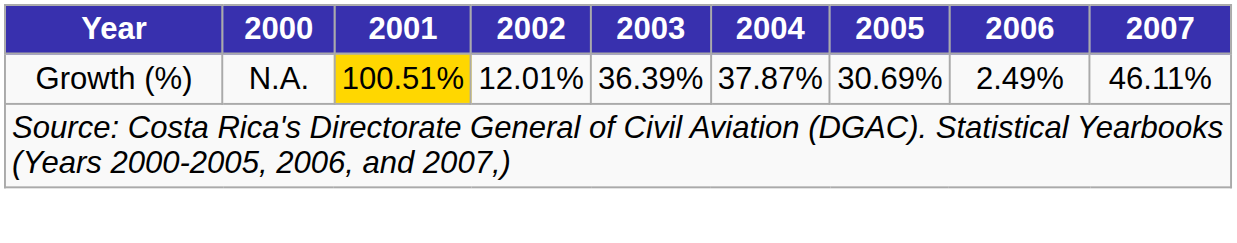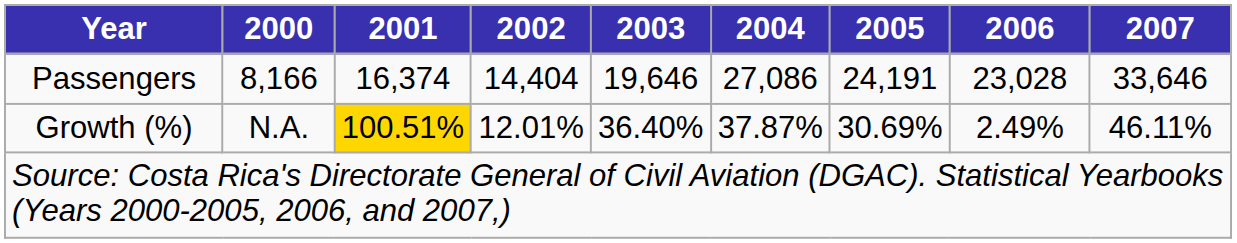 <table class="sortable wikitable toccolours" style="text-align:center">
 <tr>
 <th style="background:#3830AE;color:white">Year</th>
 <th style="background:#3830AE;color:white; width:50px">2000</th>
 <th style="background:#3830AE;color:white; width:50px">2001</th>
 <th style="background:#3830AE;color:white; width:50px">2002</th>
 <th style="background:#3830AE;color:white; width:50px">2003</th>
 <th style="background:#3830AE;color:white; width:50px">2004</th>
 <th style="background:#3830AE;color:white; width:50px">2005</th>
 <th style="background:#3830AE;color:white; width:65px">2006</th>
 <th style="background:#3830AE;color:white; width:65px">2007</th>
 </tr>
 <tr>
+<td>Passengers</td>
+<td>8,166</td>
+<td>16,374</td>
+<td>14,404</td>
+<td>19,646</td>
+<td>27,086</td>
+<td>24,191</td>
+<td>23,028</td>
+<td>33,646</td>
+</tr>
+<tr>
 <td>Growth (%)</td>
 <td>N.A.</td>
 <td style="background: gold;"> 100.51%</td>
 <td> 12.01%</td>
-<td> 36.39%</td>
+<td> 36.40%</td>
 <td> 37.87%</td>
 <td> 30.69%</td>
 <td> 2.49%</td>
 <td> 46.11%</td>
 </tr>
 <tr>
 <td colspan="9" style="text-align:left;"><em>Source: Costa Rica's Directorate General of Civil Aviation (DGAC). Statistical Yearbooks<br>(Years 2000-2005, 2006, and 2007,)</em></td>
 </tr>
 </table>
